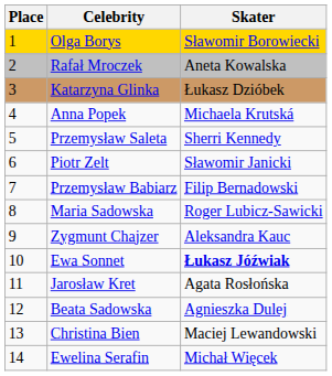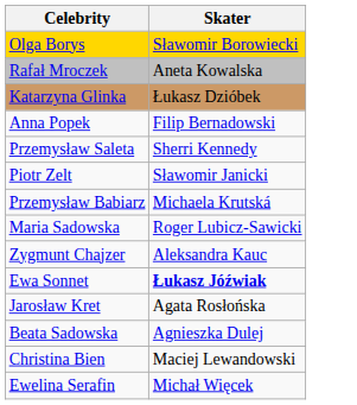 <table class="wikitable">
 <tr>
-<th>Place</th>
 <th>Celebrity</th>
 <th>Skater</th>
 </tr>
 <tr style="background:gold;">
-<td>1</td>
 <td><a href='#'>Olga Borys</a></td>
 <td><a href='#'>Sławomir Borowiecki</a></td>
 </tr>
 <tr style="background:silver;">
-<td>2</td>
 <td><a href='#'>Rafał Mroczek</a></td>
 <td>Aneta Kowalska</td>
 </tr>
 <tr style="background:#c96;">
-<td>3</td>
 <td><a href='#'>Katarzyna Glinka</a></td>
 <td>Łukasz Dzióbek</td>
 </tr>
 <tr>
-<td>4</td>
 <td><a href='#'>Anna Popek</a></td>
-<td><a href='#'>Michaela Krutská</a></td>
+<td><a href='#'>Filip Bernadowski</a></td>
 </tr>
 <tr>
-<td>5</td>
 <td><a href='#'>Przemysław Saleta</a></td>
 <td><a href='#'>Sherri Kennedy</a></td>
 </tr>
 <tr>
-<td>6</td>
 <td><a href='#'>Piotr Zelt</a></td>
 <td><a href='#'>Sławomir Janicki</a></td>
 </tr>
 <tr>
-<td>7</td>
 <td><a href='#'>Przemysław Babiarz</a></td>
-<td><a href='#'>Filip Bernadowski</a></td>
+<td><a href='#'>Michaela Krutská</a></td>
 </tr>
 <tr>
-<td>8</td>
 <td><a href='#'>Maria Sadowska</a></td>
 <td><a href='#'>Roger Lubicz-Sawicki</a></td>
 </tr>
 <tr>
-<td>9</td>
 <td><a href='#'>Zygmunt Chajzer</a></td>
 <td><a href='#'>Aleksandra Kauc</a></td>
 </tr>
 <tr>
-<td>10</td>
 <td><a href='#'>Ewa Sonnet</a></td>
 <td><strong><a href='#'>Łukasz Jóźwiak</a></strong></td>
 </tr>
 <tr>
-<td>11</td>
 <td><a href='#'>Jarosław Kret</a></td>
 <td>Agata Rosłońska</td>
 </tr>
 <tr>
-<td>12</td>
 <td><a href='#'>Beata Sadowska</a></td>
 <td><a href='#'>Agnieszka Dulej</a></td>
 </tr>
 <tr>
-<td>13</td>
 <td><a href='#'>Christina Bien</a></td>
 <td>Maciej Lewandowski</td>
 </tr>
 <tr>
-<td>14</td>
 <td><a href='#'>Ewelina Serafin</a></td>
 <td><a href='#'>Michał Więcek</a></td>
 </tr>
 </table>
